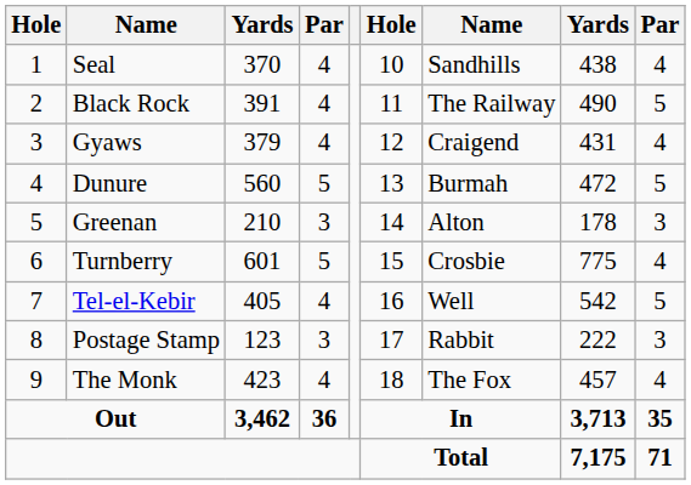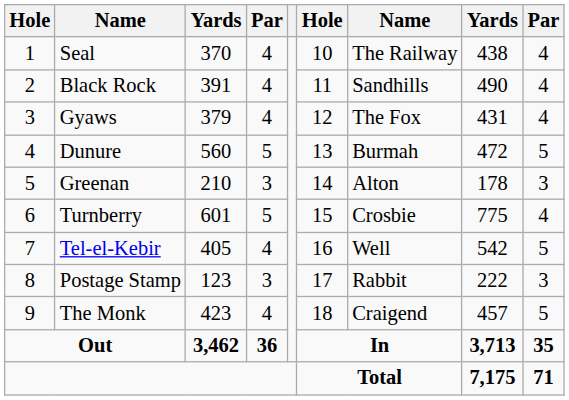 <table class=wikitable>
 <tr>
 <th>Hole</th>
 <th>Name</th>
 <th>Yards</th>
 <th>Par</th>
 <th></th>
 <th>Hole</th>
 <th>Name</th>
 <th>Yards</th>
 <th>Par</th>
 </tr>
 <tr>
 <td align=center>1</td>
 <td>Seal</td>
 <td align=center>370</td>
 <td align=center>4</td>
 <td rowspan=10></td>
 <td align=center>10</td>
-<td>Sandhills</td>
+<td>The Railway</td>
 <td align=center>438</td>
 <td align=center>4</td>
 </tr>
 <tr>
 <td align=center>2</td>
 <td>Black Rock</td>
 <td align=center>391</td>
 <td align=center>4</td>
 <td align=center>11</td>
-<td>The Railway</td>
+<td>Sandhills</td>
 <td align=center>490</td>
-<td align=center>5</td>
+<td align=center>4</td>
 </tr>
 <tr>
 <td align=center>3</td>
 <td>Gyaws</td>
 <td align=center>379</td>
 <td align=center>4</td>
 <td align=center>12</td>
-<td>Craigend</td>
+<td>The Fox</td>
 <td align=center>431</td>
 <td align=center>4</td>
 </tr>
 <tr>
 <td align=center>4</td>
 <td>Dunure</td>
 <td align=center>560</td>
 <td align=center>5</td>
 <td align=center>13</td>
 <td>Burmah</td>
 <td align=center>472</td>
 <td align=center>5</td>
 </tr>
 <tr>
 <td align=center>5</td>
 <td>Greenan</td>
 <td align=center>210</td>
 <td align=center>3</td>
 <td align=center>14</td>
 <td>Alton</td>
 <td align=center>178</td>
 <td align=center>3</td>
 </tr>
 <tr>
 <td align=center>6</td>
 <td>Turnberry</td>
 <td align=center>601</td>
 <td align=center>5</td>
 <td align=center>15</td>
 <td>Crosbie</td>
 <td align=center>775</td>
 <td align=center>4</td>
 </tr>
 <tr>
 <td align=center>7</td>
 <td><a href='#'>Tel-el-Kebir</a></td>
 <td align=center>405</td>
 <td align=center>4</td>
 <td align=center>16</td>
 <td>Well</td>
 <td align=center>542</td>
 <td align=center>5</td>
 </tr>
 <tr>
 <td align=center>8</td>
 <td>Postage Stamp</td>
 <td align=center>123</td>
 <td align=center>3</td>
 <td align=center>17</td>
 <td>Rabbit</td>
 <td align=center>222</td>
 <td align=center>3</td>
 </tr>
 <tr>
 <td align=center>9</td>
 <td>The Monk</td>
 <td align=center>423</td>
 <td align=center>4</td>
 <td align=center>18</td>
-<td>The Fox</td>
+<td>Craigend</td>
 <td align=center>457</td>
-<td align=center>4</td>
+<td align=center>5</td>
 </tr>
 <tr>
 <td colspan=2 align=center><strong>Out</strong></td>
 <td align=center><strong>3,462</strong></td>
 <td align=center><strong>36</strong></td>
 <td colspan=2 align=center><strong>In</strong></td>
 <td align=center><strong>3,713</strong></td>
 <td align=center><strong>35</strong></td>
 </tr>
 <tr>
 <td colspan=5></td>
 <td colspan=2 align=center><strong>Total</strong></td>
 <td align=center><strong>7,175</strong></td>
 <td align=center><strong>71</strong></td>
 </tr>
 </table>
